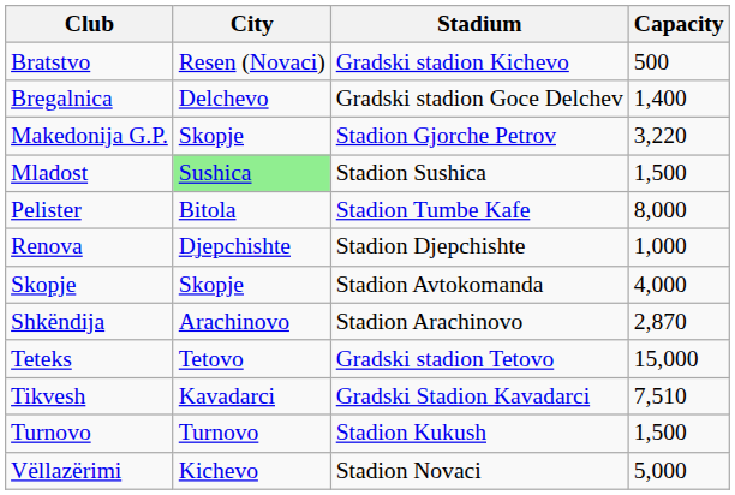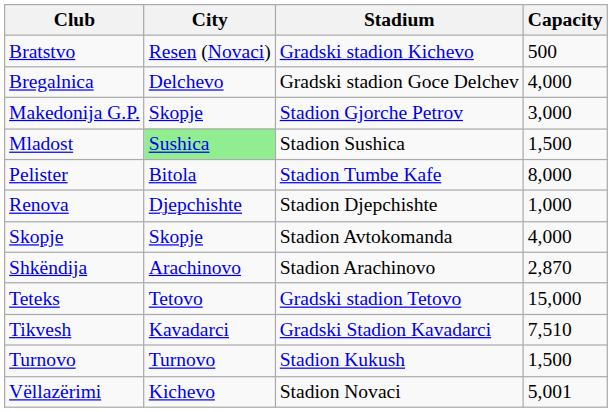 <table class="wikitable sortable">
 <tr>
 <th>Club</th>
 <th>City</th>
 <th>Stadium</th>
 <th>Capacity</th>
 </tr>
 <tr>
 <td><a href='#'>Bratstvo</a></td>
 <td><a href='#'>Resen</a> (<a href='#'>Novaci</a>)</td>
 <td><a href='#'>Gradski stadion Kichevo</a></td>
 <td>500</td>
 </tr>
 <tr>
 <td><a href='#'>Bregalnica</a></td>
 <td><a href='#'>Delchevo</a></td>
 <td>Gradski stadion Goce Delchev</td>
-<td>1,400</td>
+<td>4,000</td>
 </tr>
 <tr>
 <td><a href='#'>Makedonija G.P.</a></td>
 <td><a href='#'>Skopje</a></td>
 <td><a href='#'>Stadion Gjorche Petrov</a></td>
-<td>3,220</td>
+<td>3,000</td>
 </tr>
 <tr>
 <td><a href='#'>Mladost</a></td>
 <td style="background: lightgreen;"><a href='#'>Sushica</a></td>
 <td>Stadion Sushica</td>
 <td>1,500</td>
 </tr>
 <tr>
 <td><a href='#'>Pelister</a></td>
 <td><a href='#'>Bitola</a></td>
 <td><a href='#'>Stadion Tumbe Kafe</a></td>
 <td>8,000</td>
 </tr>
 <tr>
 <td><a href='#'>Renova</a></td>
 <td><a href='#'>Djepchishte</a></td>
 <td>Stadion Djepchishte</td>
 <td>1,000</td>
 </tr>
 <tr>
 <td><a href='#'>Skopje</a></td>
 <td><a href='#'>Skopje</a></td>
 <td>Stadion Avtokomanda</td>
 <td>4,000</td>
 </tr>
 <tr>
 <td><a href='#'>Shkëndija</a></td>
 <td><a href='#'>Arachinovo</a></td>
 <td>Stadion Arachinovo</td>
 <td>2,870</td>
 </tr>
 <tr>
 <td><a href='#'>Teteks</a></td>
 <td><a href='#'>Tetovo</a></td>
 <td><a href='#'>Gradski stadion Tetovo</a></td>
 <td>15,000</td>
 </tr>
 <tr>
 <td><a href='#'>Tikvesh</a></td>
 <td><a href='#'>Kavadarci</a></td>
 <td><a href='#'>Gradski Stadion Kavadarci</a></td>
 <td>7,510</td>
 </tr>
 <tr>
 <td><a href='#'>Turnovo</a></td>
 <td><a href='#'>Turnovo</a></td>
 <td><a href='#'>Stadion Kukush</a></td>
 <td>1,500</td>
 </tr>
 <tr>
 <td><a href='#'>Vëllazërimi</a></td>
 <td><a href='#'>Kichevo</a></td>
 <td>Stadion Novaci</td>
-<td>5,000</td>
+<td>5,001</td>
 </tr>
 </table>
